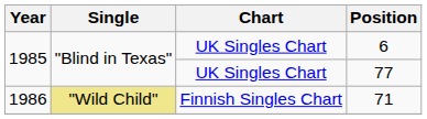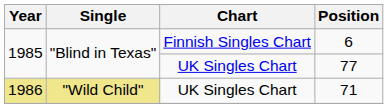 <table class="wikitable">
 <tr>
 <th>Year</th>
 <th>Single</th>
 <th>Chart</th>
 <th>Position</th>
 </tr>
 <tr>
 <td align="center" rowspan="2">1985</td>
 <td align="center" rowspan="2">"Blind in Texas"</td>
-<td align="center"><a href='#'>UK Singles Chart</a></td>
+<td align="center"><a href='#'>Finnish Singles Chart</a></td>
 <td align="center">6</td>
 </tr>
 <tr>
 <td align="center"><a href='#'>UK Singles Chart</a></td>
 <td align="center">77</td>
 </tr>
 <tr>
-<td align="center">1986</td>
+<td align="center" style="background: khaki;">1986</td>
 <td align="center" style="background: khaki;">"Wild Child"</td>
-<td align="center"><a href='#'>Finnish Singles Chart</a></td>
+<td align="center">UK Singles Chart</td>
 <td align="center">71</td>
 </tr>
 <tr>
 </tr>
 </table>
